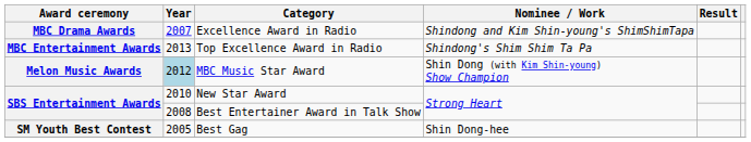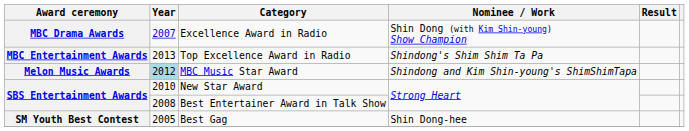 <table class="wikitable plainrowheaders sortable">
 <tr>
 <th scope="col">Award ceremony</th>
 <th scope="col">Year</th>
 <th scope="col">Category</th>
 <th scope="col">Nominee / Work</th>
 <th scope="col">Result</th>
 <th scope="col" class="unsortable"></th>
 </tr>
 <tr>
 <th scope="row"><a href='#'>MBC Drama Awards</a></th>
 <td><a href='#'>2007</a></td>
 <td>Excellence Award in Radio</td>
-<td><em>Shindong and Kim Shin-young's ShimShimTapa</em></td>
+<td>Shin Dong <small>(with <a href='#'>Kim Shin-young</a>)</small><br><em><a href='#'>Show Champion</a></em></td>
 <td></td>
 <td></td>
 </tr>
 <tr>
 <th scope="row"  rowspan="1"><a href='#'>MBC Entertainment Awards</a></th>
 <td>2013</td>
 <td>Top Excellence Award in Radio</td>
 <td><em>Shindong's Shim Shim Ta Pa</em></td>
 <td></td>
 <td></td>
 </tr>
 <tr>
 <th scope="row"><a href='#'>Melon Music Awards</a></th>
 <td style="background: lightblue;">2012</td>
 <td><a href='#'>MBC Music</a> Star Award</td>
-<td>Shin Dong <small>(with <a href='#'>Kim Shin-young</a>)</small><br><em><a href='#'>Show Champion</a></em></td>
+<td><em>Shindong and Kim Shin-young's ShimShimTapa</em></td>
 <td></td>
 <td></td>
 </tr>
 <tr>
 <th scope="row" rowspan=2><a href='#'>SBS Entertainment Awards</a></th>
 <td>2010</td>
 <td>New Star Award</td>
 <td rowspan=2><em><a href='#'>Strong Heart</a></em></td>
 <td></td>
 <td></td>
 </tr>
 <tr>
 <td>2008</td>
 <td>Best Entertainer Award in Talk Show</td>
 <td></td>
 <td></td>
 </tr>
 <tr>
 <th scope="row">SM Youth Best Contest</th>
 <td>2005</td>
 <td>Best Gag</td>
 <td>Shin Dong-hee</td>
 <td></td>
 <td></td>
 </tr>
 <tr>
 </tr>
 </table>
